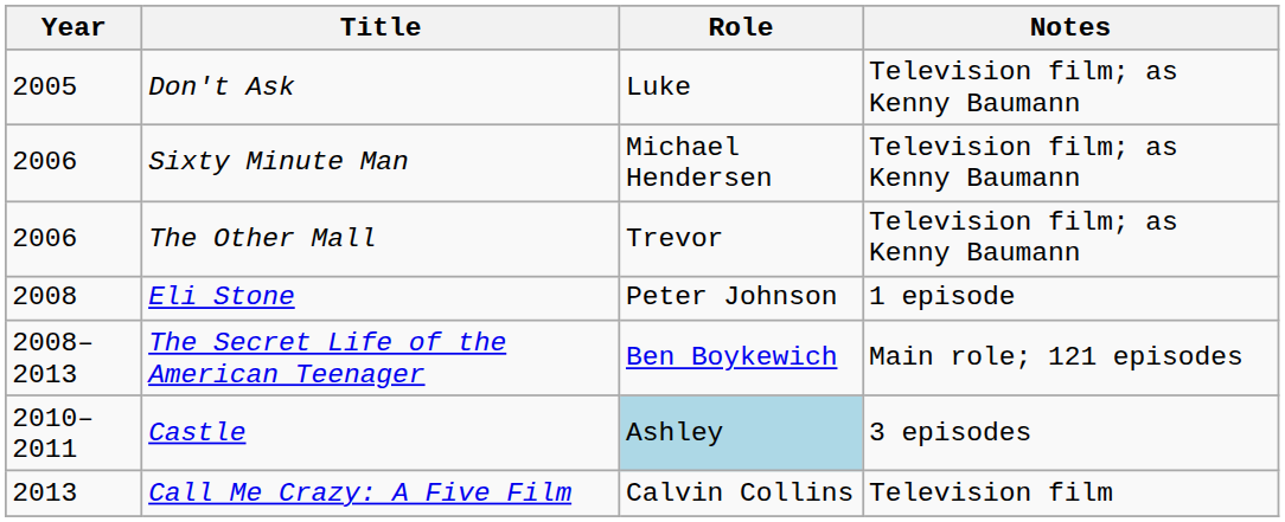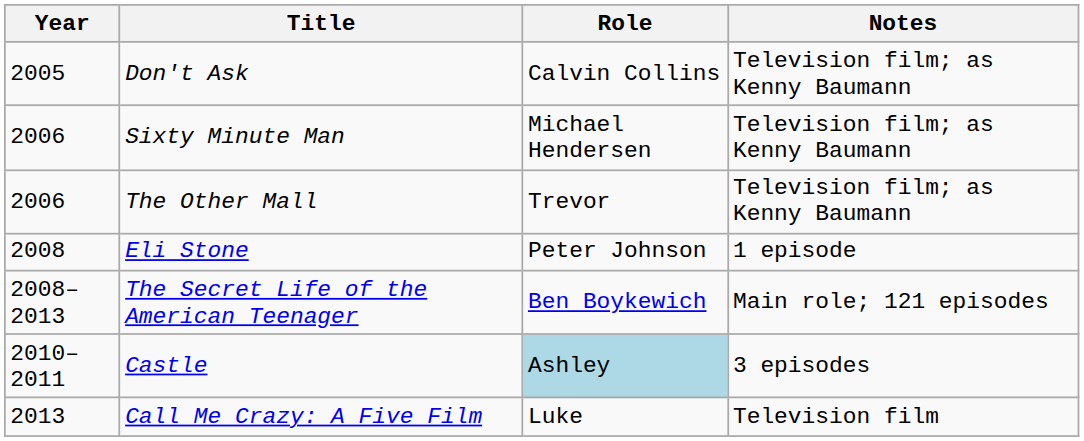 <table class="wikitable">
 <tr>
 <th>Year</th>
 <th>Title</th>
 <th>Role</th>
 <th>Notes</th>
 </tr>
 <tr>
 <td>2005</td>
 <td><em>Don't Ask</em></td>
-<td>Luke</td>
+<td>Calvin Collins</td>
 <td>Television film; as Kenny Baumann</td>
 </tr>
 <tr>
 <td>2006</td>
 <td><em>Sixty Minute Man</em></td>
 <td>Michael Hendersen</td>
 <td>Television film; as Kenny Baumann</td>
 </tr>
 <tr>
 <td>2006</td>
 <td><em>The Other Mall</em></td>
 <td>Trevor</td>
 <td>Television film; as Kenny Baumann</td>
 </tr>
 <tr>
 <td>2008</td>
 <td><em><a href='#'>Eli Stone</a></em></td>
 <td>Peter Johnson</td>
 <td>1 episode</td>
 </tr>
 <tr>
 <td>2008–2013</td>
 <td><em><a href='#'>The Secret Life of the American Teenager</a></em></td>
 <td><a href='#'>Ben Boykewich</a></td>
 <td>Main role; 121 episodes</td>
 </tr>
 <tr>
 <td>2010–2011</td>
 <td><a href='#'><em>Castle</em></a></td>
 <td style="background: lightblue;">Ashley</td>
 <td>3 episodes</td>
 </tr>
 <tr>
 <td>2013</td>
 <td><em><a href='#'>Call Me Crazy: A Five Film</a></em></td>
-<td>Calvin Collins</td>
+<td>Luke</td>
 <td>Television film</td>
 </tr>
 </table>
